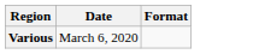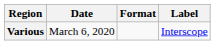 <table class="wikitable plainrowheaders">
 <tr>
 <th scope="col">Region</th>
 <th scope="col">Date</th>
 <th scope="col">Format</th>
+<th scope="col">Label</th>
 </tr>
 <tr>
 <th scope="row">Various</th>
 <td>March 6, 2020</td>
 <td></td>
+<td><a href='#'>Interscope</a></td>
 </tr>
 </table>
